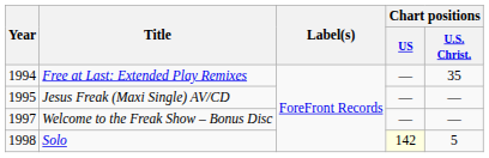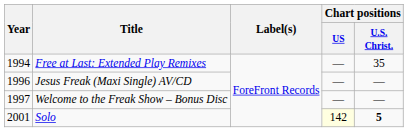 <table class="wikitable">
 <tr>
 <th rowspan="2">Year</th>
 <th rowspan="2">Title</th>
 <th rowspan="2">Label(s)</th>
 <th colspan="2">Chart positions</th>
 </tr>
 <tr>
 <th><small><a href='#'>US</a></small></th>
 <th><small><a href='#'>U.S. <br>Christ.</a></small></th>
 </tr>
 <tr>
 <td align="center">1994</td>
 <td align="left"><em><a href='#'>Free at Last: Extended Play Remixes</a></em></td>
 <td rowspan="4" align="center"><a href='#'>ForeFront Records</a></td>
 <td align="center">—</td>
 <td align="center">35</td>
 </tr>
 <tr>
-<td align="center">1995</td>
+<td align="center">1996</td>
 <td align="left"><em>Jesus Freak (Maxi Single) AV/CD</em></td>
 <td align="center">—</td>
 <td align="center">—</td>
 </tr>
 <tr>
 <td align="center">1997</td>
 <td align="left"><em>Welcome to the Freak Show – Bonus Disc</em></td>
 <td align="center">—</td>
 <td align="center">—</td>
 </tr>
 <tr>
-<td align="center">1998</td>
+<td align="center">2001</td>
 <td align="left"><em><a href='#'>Solo</a></em></td>
 <td align="center" style="background: lightyellow;">142</td>
-<td align="center">5</td>
+<td align="center"><strong>5</strong></td>
 </tr>
 </table>
